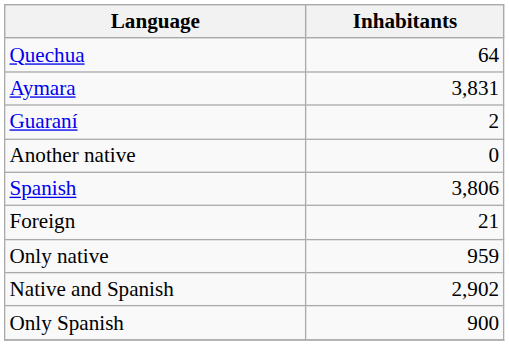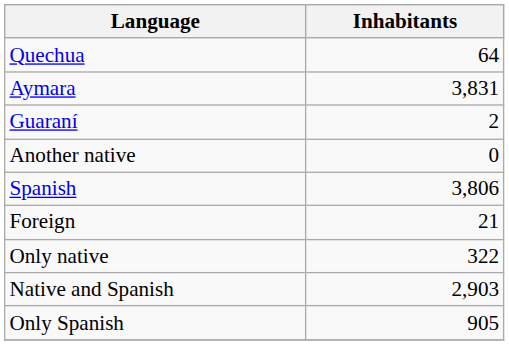 <table class="wikitable" border="1" style="width:30%;" border="1">
 <tr bgcolor=silver>
 <th><strong>Language</strong></th>
 <th><strong>Inhabitants</strong></th>
 </tr>
 <tr>
 <td><a href='#'>Quechua</a></td>
 <td align="right">64</td>
 </tr>
 <tr>
 <td><a href='#'>Aymara</a></td>
 <td align="right">3,831</td>
 </tr>
 <tr>
 <td><a href='#'>Guaraní</a></td>
 <td align="right">2</td>
 </tr>
 <tr>
 <td>Another native</td>
 <td align="right">0</td>
 </tr>
 <tr>
 <td><a href='#'>Spanish</a></td>
 <td align="right">3,806</td>
 </tr>
 <tr>
 <td>Foreign</td>
 <td align="right">21</td>
 </tr>
 <tr>
 <td>Only native</td>
-<td align="right">959</td>
+<td align="right">322</td>
 </tr>
 <tr>
 <td>Native and Spanish</td>
-<td align="right">2,902</td>
+<td align="right">2,903</td>
 </tr>
 <tr>
 <td>Only Spanish</td>
-<td align="right">900</td>
+<td align="right">905</td>
 </tr>
 <tr>
 </tr>
 </table>
